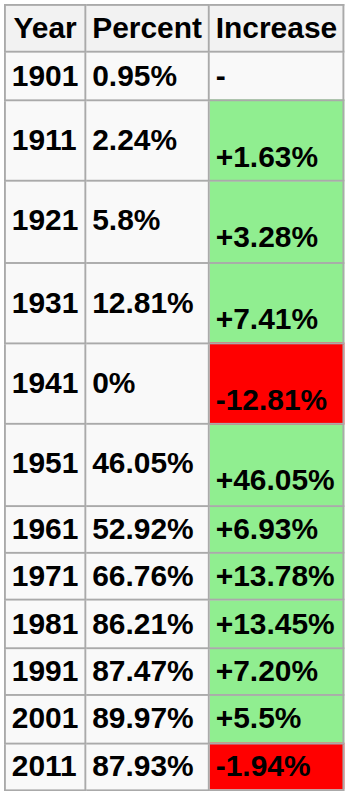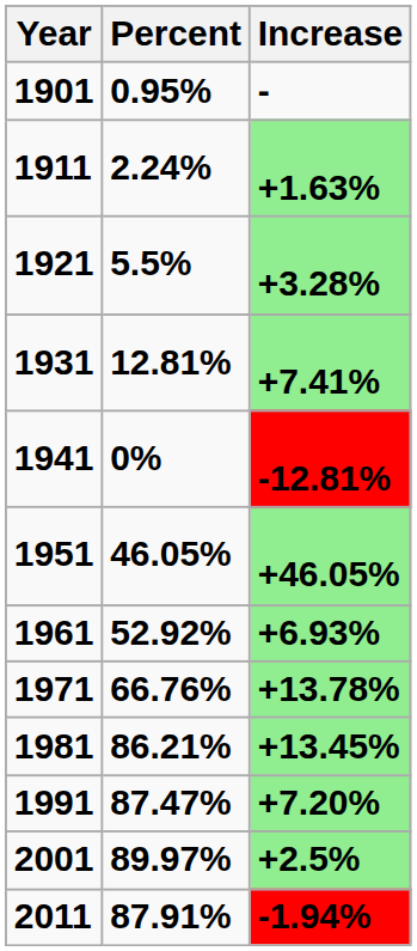 <table class="wikitable">
 <tr>
 <th><strong>Year</strong></th>
 <th><strong>Percent</strong></th>
 <th><strong>Increase</strong></th>
 </tr>
 <tr>
 <td><strong>1901</strong></td>
 <td><strong>0.95%</strong></td>
 <td><strong>-</strong></td>
 </tr>
 <tr>
 <td><strong>1911</strong></td>
 <td><strong>2.24%</strong></td>
 <td style="background: lightgreen"><br><strong>+1.63%</strong></td>
 </tr>
 <tr>
 <td><strong>1921</strong></td>
-<td><strong>5.8%</strong></td>
+<td><strong>5.5%</strong></td>
 <td style="background: lightgreen"><br><strong>+3.28%</strong></td>
 </tr>
 <tr>
 <td><strong>1931</strong></td>
 <td><strong>12.81%</strong></td>
 <td style="background: lightgreen"><br><strong>+7.41%</strong></td>
 </tr>
 <tr>
 <td><strong>1941</strong></td>
 <td><strong>0%</strong></td>
 <td style="background: red"><br><strong>-12.81%</strong></td>
 </tr>
 <tr>
 <td><strong>1951</strong></td>
 <td><strong>46.05%</strong></td>
 <td style="background: lightgreen"><br><strong>+46.05%</strong></td>
 </tr>
 <tr>
 <td><strong>1961</strong></td>
 <td><strong>52.92%</strong></td>
 <td style="background: lightgreen"><strong>+6.93%</strong></td>
 </tr>
 <tr>
 <td><strong>1971</strong></td>
 <td><strong>66.76%</strong></td>
 <td style="background: lightgreen"><strong>+13.78%</strong></td>
 </tr>
 <tr>
 <td><strong>1981</strong></td>
 <td><strong>86.21%</strong></td>
 <td style="background: lightgreen"><strong>+13.45%</strong></td>
 </tr>
 <tr>
 <td><strong>1991</strong></td>
 <td><strong>87.47%</strong></td>
 <td style="background: lightgreen"><strong>+7.20%</strong></td>
 </tr>
 <tr>
 <td><strong>2001</strong></td>
 <td><strong>89.97%</strong></td>
-<td style="background: lightgreen"><strong>+5.5%</strong></td>
+<td style="background: lightgreen"><strong>+2.5%</strong></td>
 </tr>
 <tr>
 <td><strong>2011</strong></td>
-<td><strong>87.93%</strong></td>
+<td><strong>87.91%</strong></td>
 <td style="background: red"><strong>-1.94%</strong></td>
 </tr>
 </table>
